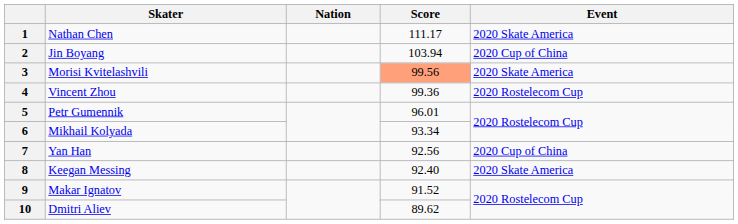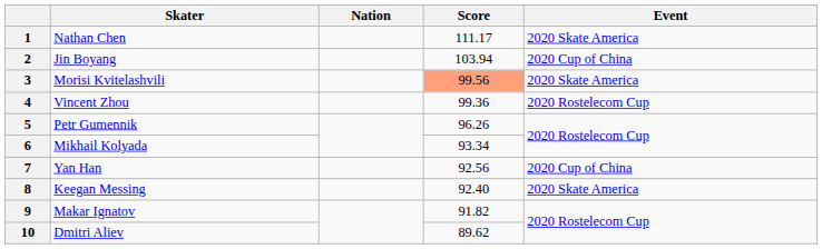 <table class="wikitable sortable" style="text-align:left; width:75%">
 <tr>
 <th scope="col"></th>
 <th scope="col">Skater</th>
 <th scope="col">Nation</th>
 <th scope="col">Score</th>
 <th scope="col">Event</th>
 </tr>
 <tr>
 <th scope="row">1</th>
 <td><a href='#'>Nathan Chen</a></td>
 <td></td>
 <td style="text-align:center;">111.17</td>
 <td><a href='#'>2020 Skate America</a></td>
 </tr>
 <tr>
 <th scope="row">2</th>
 <td><a href='#'>Jin Boyang</a></td>
 <td></td>
 <td style="text-align:center;">103.94</td>
 <td><a href='#'>2020 Cup of China</a></td>
 </tr>
 <tr>
 <th scope="row">3</th>
 <td><a href='#'>Morisi Kvitelashvili</a></td>
 <td></td>
 <td style="background: lightsalmon; text-align:center;">99.56</td>
 <td><a href='#'>2020 Skate America</a></td>
 </tr>
 <tr>
 <th scope="row">4</th>
 <td><a href='#'>Vincent Zhou</a></td>
 <td></td>
 <td style="text-align:center;">99.36</td>
 <td><a href='#'>2020 Rostelecom Cup</a></td>
 </tr>
 <tr>
 <th scope="row">5</th>
 <td><a href='#'>Petr Gumennik</a></td>
 <td rowspan="2"></td>
-<td style="text-align:center;">96.01</td>
+<td style="text-align:center;">96.26</td>
 <td rowspan="2"><a href='#'>2020 Rostelecom Cup</a></td>
 </tr>
 <tr>
 <th scope="row">6</th>
 <td><a href='#'>Mikhail Kolyada</a></td>
 <td style="text-align:center;">93.34</td>
 </tr>
 <tr>
 <th scope="row">7</th>
 <td><a href='#'>Yan Han</a></td>
 <td></td>
 <td style="text-align:center;">92.56</td>
 <td><a href='#'>2020 Cup of China</a></td>
 </tr>
 <tr>
 <th scope="row">8</th>
 <td><a href='#'>Keegan Messing</a></td>
 <td></td>
 <td style="text-align:center;">92.40</td>
 <td><a href='#'>2020 Skate America</a></td>
 </tr>
 <tr>
 <th scope="row">9</th>
 <td><a href='#'>Makar Ignatov</a></td>
 <td rowspan="2"></td>
-<td style="text-align:center;">91.52</td>
+<td style="text-align:center;">91.82</td>
 <td rowspan="2"><a href='#'>2020 Rostelecom Cup</a></td>
 </tr>
 <tr>
 <th scope="row">10</th>
 <td><a href='#'>Dmitri Aliev</a></td>
 <td style="text-align:center;">89.62</td>
 </tr>
 </table>
